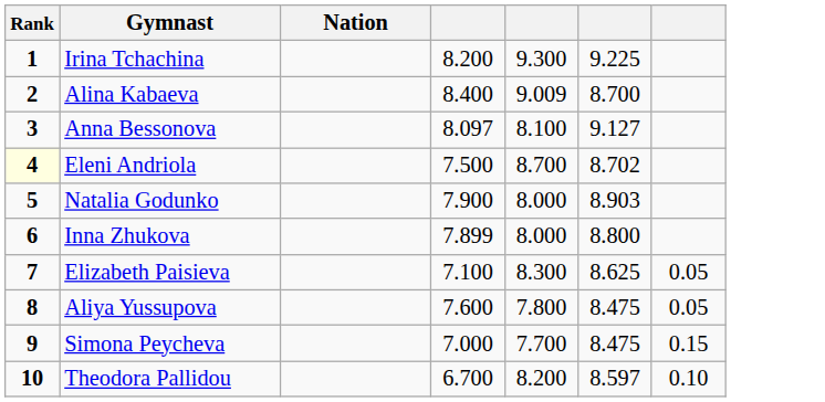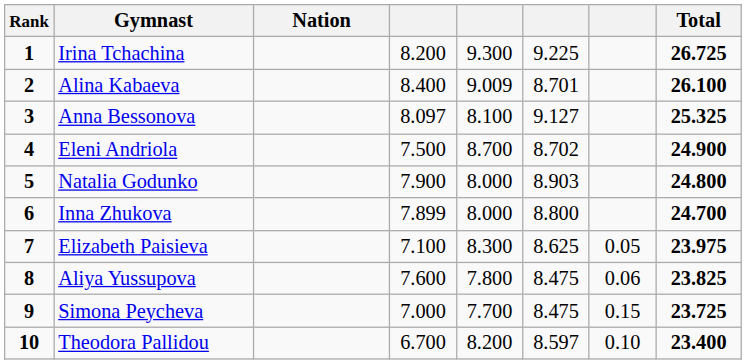 <table class="wikitable sortable" style="text-align:center;">
 <tr>
 <th scope="col" style="width:15px;"><small>Rank</small></th>
 <th scope="col" style="width:150px;">Gymnast</th>
 <th scope="col" style="width:100px;">Nation</th>
 <th scope="col" style="width:45px;"><small></small></th>
 <th scope="col" style="width:45px;"><small></small></th>
 <th scope="col" style="width:45px;"><small></small></th>
 <th scope="col" style="width:45px;"><small></small></th>
+<th scope="col" style="width:60px;">Total</th>
 </tr>
 <tr>
 <td scope=row style="text-align:center"><strong>1</strong></td>
 <td align=left><a href='#'>Irina Tchachina</a></td>
 <td style="text-align:left;"><small></small></td>
 <td>8.200</td>
 <td>9.300</td>
 <td>9.225</td>
 <td></td>
+<td><strong>26.725</strong></td>
 </tr>
 <tr>
 <td scope=row style="text-align:center"><strong>2</strong></td>
 <td align=left><a href='#'>Alina Kabaeva</a></td>
 <td style="text-align:left;"><small></small></td>
 <td>8.400</td>
 <td>9.009</td>
-<td>8.700</td>
+<td>8.701</td>
 <td></td>
+<td><strong>26.100</strong></td>
 </tr>
 <tr>
 <td scope=row style="text-align:center"><strong>3</strong></td>
 <td align=left><a href='#'>Anna Bessonova</a></td>
 <td style="text-align:left;"><small></small></td>
 <td>8.097</td>
 <td>8.100</td>
 <td>9.127</td>
 <td></td>
+<td><strong>25.325</strong></td>
 </tr>
 <tr>
-<td scope=row style="background: lightyellow; text-align:center"><strong>4</strong></td>
+<td scope=row style="text-align:center"><strong>4</strong></td>
 <td align=left><a href='#'>Eleni Andriola</a></td>
 <td style="text-align:left;"><small></small></td>
 <td>7.500</td>
 <td>8.700</td>
 <td>8.702</td>
 <td></td>
+<td><strong>24.900</strong></td>
 </tr>
 <tr>
 <td scope=row style="text-align:center"><strong>5</strong></td>
 <td align=left><a href='#'>Natalia Godunko</a></td>
 <td style="text-align:left;"><small></small></td>
 <td>7.900</td>
 <td>8.000</td>
 <td>8.903</td>
 <td></td>
+<td><strong>24.800</strong></td>
 </tr>
 <tr>
 <td scope=row style="text-align:center"><strong>6</strong></td>
 <td align=left><a href='#'>Inna Zhukova</a></td>
 <td style="text-align:left;"><small></small></td>
 <td>7.899</td>
 <td>8.000</td>
 <td>8.800</td>
 <td></td>
+<td><strong>24.700</strong></td>
 </tr>
 <tr>
 <td scope=row style="text-align:center"><strong>7</strong></td>
 <td align=left><a href='#'>Elizabeth Paisieva</a></td>
 <td style="text-align:left;"><small></small></td>
 <td>7.100</td>
 <td>8.300</td>
 <td>8.625</td>
 <td>0.05</td>
+<td><strong>23.975</strong></td>
 </tr>
 <tr>
 <td scope=row style="text-align:center"><strong>8</strong></td>
 <td align=left><a href='#'>Aliya Yussupova</a></td>
 <td style="text-align:left;"><small></small></td>
 <td>7.600</td>
 <td>7.800</td>
 <td>8.475</td>
-<td>0.05</td>
+<td>0.06</td>
+<td><strong>23.825</strong></td>
 </tr>
 <tr>
 <td scope=row style="text-align:center"><strong>9</strong></td>
 <td align=left><a href='#'>Simona Peycheva</a></td>
 <td style="text-align:left;"><small></small></td>
 <td>7.000</td>
 <td>7.700</td>
 <td>8.475</td>
 <td>0.15</td>
+<td><strong>23.725</strong></td>
 </tr>
 <tr>
 <td scope=row style="text-align:center"><strong>10</strong></td>
 <td align=left><a href='#'>Theodora Pallidou</a></td>
 <td style="text-align:left;"><small></small></td>
 <td>6.700</td>
 <td>8.200</td>
 <td>8.597</td>
 <td>0.10</td>
+<td><strong>23.400</strong></td>
 </tr>
 </table>
